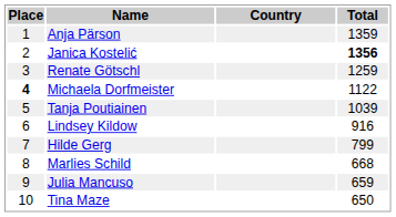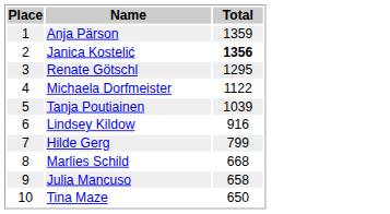 <table border="0" style="border: 1px solid #999; background-color:#FFFFFF; text-align:center; font-size:86%; line-height:15px;">
 <tr align="center" bgcolor="#CCCCCC">
 <th width=35>Place</th>
 <th width=170>Name</th>
-<th width=120>Country</th>
 <th width=50>Total</th>
 </tr>
 <tr bgcolor="#EFEFEF">
 <td>1</td>
 <td align="left"><a href='#'>Anja Pärson</a></td>
-<td align="left"></td>
 <td>1359</td>
 </tr>
 <tr>
 <td>2</td>
 <td align="left"><a href='#'>Janica Kostelić</a></td>
-<td align="left"></td>
 <td><strong>1356</strong></td>
 </tr>
 <tr bgcolor="#EFEFEF">
 <td>3</td>
 <td align="left"><a href='#'>Renate Götschl</a></td>
-<td align="left"></td>
-<td>1259</td>
+<td>1295</td>
 </tr>
 <tr>
-<td><strong>4</strong></td>
+<td>4</td>
 <td align="left"><a href='#'>Michaela Dorfmeister</a></td>
-<td align="left"></td>
 <td>1122</td>
 </tr>
 <tr bgcolor="#EFEFEF">
 <td>5</td>
 <td align="left"><a href='#'>Tanja Poutiainen</a></td>
-<td align="left"></td>
 <td>1039</td>
 </tr>
 <tr>
 <td>6</td>
 <td align="left"><a href='#'>Lindsey Kildow</a></td>
-<td align="left"></td>
 <td>916</td>
 </tr>
 <tr bgcolor="#EFEFEF">
 <td>7</td>
 <td align="left"><a href='#'>Hilde Gerg</a></td>
-<td align="left"></td>
 <td>799</td>
 </tr>
 <tr>
 <td>8</td>
 <td align="left"><a href='#'>Marlies Schild</a></td>
-<td align="left"></td>
 <td>668</td>
 </tr>
 <tr bgcolor="#EFEFEF">
 <td>9</td>
 <td align="left"><a href='#'>Julia Mancuso</a></td>
-<td align="left"></td>
-<td>659</td>
+<td>658</td>
 </tr>
 <tr>
 <td>10</td>
 <td align="left"><a href='#'>Tina Maze</a></td>
-<td align="left"></td>
 <td>650</td>
 </tr>
 </table>
